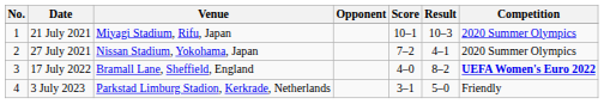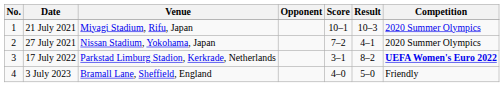 <table class="wikitable sortable">
 <tr>
 <th scope="col">No.</th>
 <th scope="col">Date</th>
 <th scope="col">Venue</th>
 <th scope="col">Opponent</th>
 <th scope="col">Score</th>
 <th scope="col">Result</th>
 <th scope="col">Competition</th>
 </tr>
 <tr>
 </tr>
 <tr>
 <td align="center">1</td>
 <td>21 July 2021</td>
 <td><a href='#'>Miyagi Stadium</a>, <a href='#'>Rifu</a>, Japan</td>
 <td></td>
 <td align="center">10–1</td>
 <td align="center">10–3</td>
 <td><a href='#'>2020 Summer Olympics</a></td>
 </tr>
 <tr>
 <td align="center">2</td>
 <td>27 July 2021</td>
 <td><a href='#'>Nissan Stadium</a>, <a href='#'>Yokohama</a>, Japan</td>
 <td></td>
 <td align="center">7–2</td>
 <td align="center">4–1</td>
 <td>2020 Summer Olympics</td>
 </tr>
 <tr>
 <td align="center">3</td>
 <td>17 July 2022</td>
-<td><a href='#'>Bramall Lane</a>, <a href='#'>Sheffield</a>, England</td>
+<td><a href='#'>Parkstad Limburg Stadion</a>, <a href='#'>Kerkrade</a>, Netherlands</td>
 <td></td>
-<td align="center">4–0</td>
+<td align="center">3–1</td>
 <td align="center">8–2</td>
 <td><strong><a href='#'>UEFA Women's Euro 2022</a></strong></td>
 </tr>
 <tr>
 <td align="center">4</td>
 <td>3 July 2023</td>
-<td><a href='#'>Parkstad Limburg Stadion</a>, <a href='#'>Kerkrade</a>, Netherlands</td>
+<td><a href='#'>Bramall Lane</a>, <a href='#'>Sheffield</a>, England</td>
 <td></td>
-<td align="center">3–1</td>
+<td align="center">4–0</td>
 <td align="center">5–0</td>
 <td>Friendly</td>
 </tr>
 </table>
